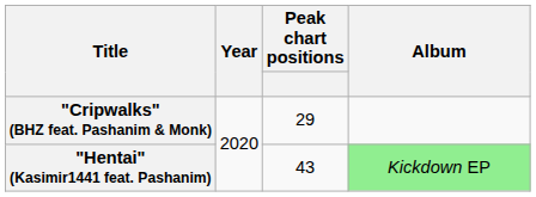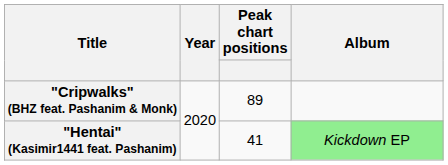 <table class="wikitable plainrowheaders" style="text-align:center;">
 <tr>
 <th scope="col" rowspan="2">Title</th>
 <th scope="col" rowspan="2" style="width:1em;">Year</th>
 <th scope="col" colspan="1">Peak chart positions</th>
 <th scope="col" rowspan="2" style="width:10em;">Album</th>
 </tr>
 <tr>
 <th style="width:2.5em; font-size:90%"><a href='#'></a><br></th>
 </tr>
 <tr>
 <th scope="row">"Cripwalks"<br><small>(BHZ feat. Pashanim & Monk)</small></th>
 <td rowspan="2">2020</td>
-<td>29</td>
+<td>89</td>
 <td></td>
 </tr>
 <tr>
 <th scope="row">"Hentai" <br><small>(Kasimir1441 feat. Pashanim)</small></th>
-<td>43</td>
+<td>41</td>
 <td style="background: lightgreen;"><em>Kickdown</em> EP</td>
 </tr>
 </table>
